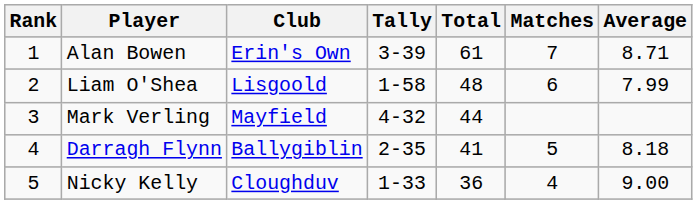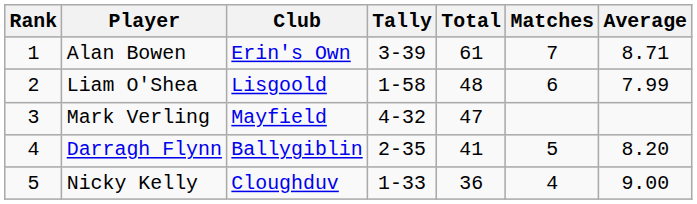 <table class="wikitable">
 <tr>
 <th>Rank</th>
 <th>Player</th>
 <th>Club</th>
 <th>Tally</th>
 <th>Total</th>
 <th>Matches</th>
 <th>Average</th>
 </tr>
 <tr>
 <td rowspan="1" style="text-align:center;">1</td>
 <td>Alan Bowen</td>
 <td><a href='#'>Erin's Own</a></td>
 <td align=center>3-39</td>
 <td align=center>61</td>
 <td align=center>7</td>
 <td align=center>8.71</td>
 </tr>
 <tr>
 <td rowspan="1" style="text-align:center;">2</td>
 <td>Liam O'Shea</td>
 <td><a href='#'>Lisgoold</a></td>
 <td align=center>1-58</td>
 <td align=center>48</td>
 <td align=center>6</td>
 <td align=center>7.99</td>
 </tr>
 <tr>
 <td rowspan="1" style="text-align:center;">3</td>
 <td>Mark Verling</td>
 <td><a href='#'>Mayfield</a></td>
 <td align=center>4-32</td>
-<td align=center>44</td>
+<td align=center>47</td>
 <td align=center></td>
 <td align=center></td>
 </tr>
 <tr>
 <td rowspan="1" style="text-align:center;">4</td>
 <td><a href='#'>Darragh Flynn</a></td>
 <td><a href='#'>Ballygiblin</a></td>
 <td align=center>2-35</td>
 <td align=center>41</td>
 <td align=center>5</td>
-<td align=center>8.18</td>
+<td align=center>8.20</td>
 </tr>
 <tr>
 <td rowspan="1" style="text-align:center;">5</td>
 <td>Nicky Kelly</td>
 <td><a href='#'>Cloughduv</a></td>
 <td align=center>1-33</td>
 <td align=center>36</td>
 <td align=center>4</td>
 <td align=center>9.00</td>
 </tr>
 </table>
